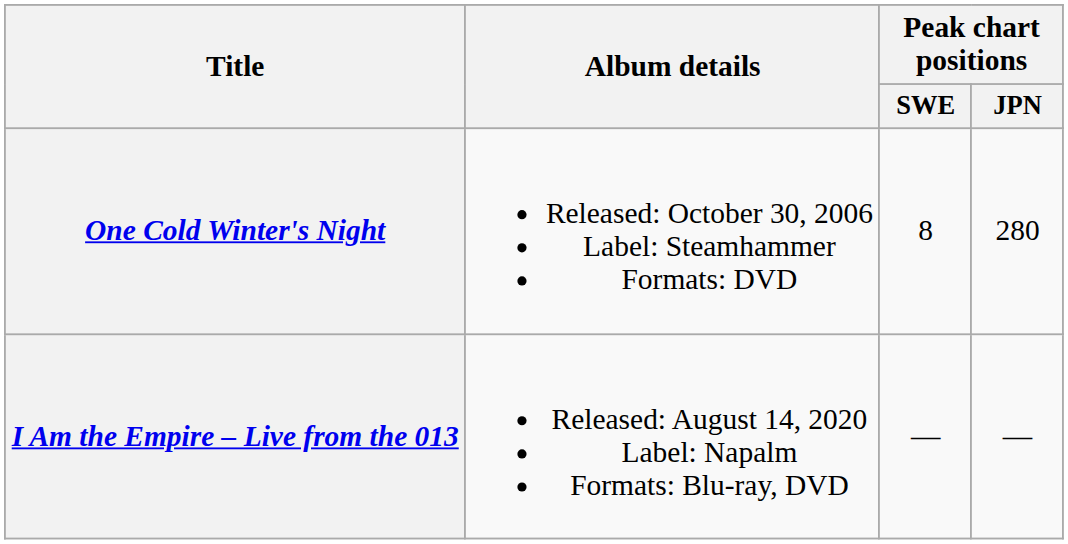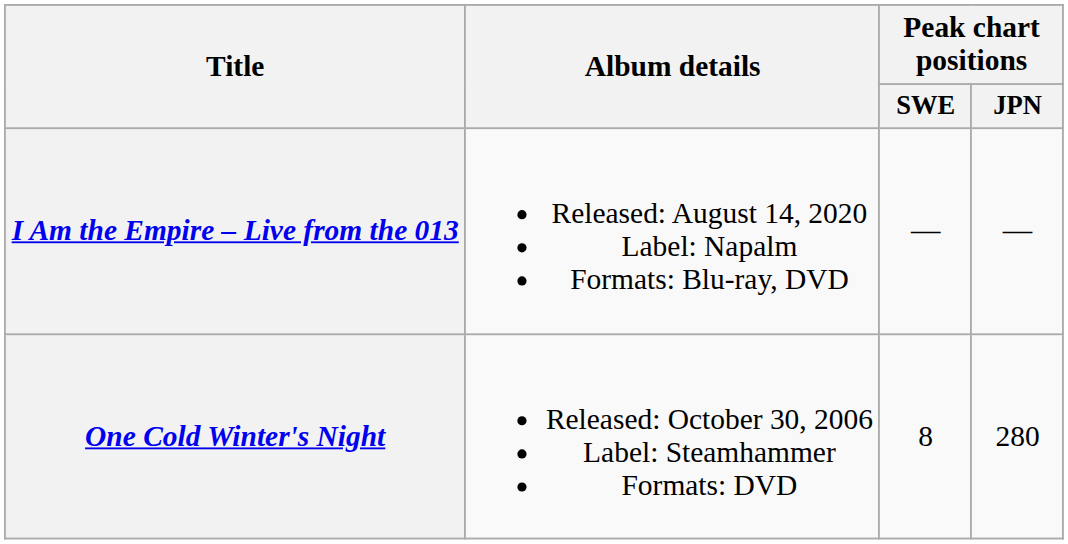 <table class="wikitable plainrowheaders" style="text-align:center;">
 <tr>
 <th scope="col" rowspan="2">Title</th>
 <th scope="col" rowspan="2">Album details</th>
 <th scope="col" colspan="2">Peak chart positions</th>
 </tr>
 <tr>
 <th scope="col" style="width:3em;font-size:90%;">SWE<br></th>
 <th scope="col" style="width:3em;font-size:90%;">JPN<br></th>
 </tr>
 <tr>
+<th scope="row"><em><a href='#'>I Am the Empire – Live from the 013</a></em></th>
+<td><br><ul><li>Released: August 14, 2020</li><li>Label: Napalm</li><li>Formats: Blu-ray, DVD</li></ul></td>
+<td>—</td>
+<td>—</td>
+</tr>
+<tr>
 <th scope="row"><em><a href='#'>One Cold Winter's Night</a></em></th>
 <td><br><ul><li>Released: October 30, 2006</li><li>Label: Steamhammer</li><li>Formats: DVD</li></ul></td>
 <td>8</td>
 <td>280</td>
 </tr>
-<tr>
-<th scope="row"><em><a href='#'>I Am the Empire – Live from the 013</a></em></th>
-<td><br><ul><li>Released: August 14, 2020</li><li>Label: Napalm</li><li>Formats: Blu-ray, DVD</li></ul></td>
-<td>—</td>
-<td>—</td>
-</tr>
 </table>
